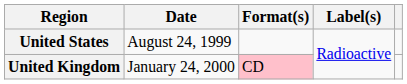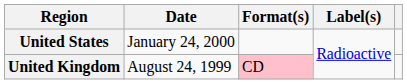 <table class="wikitable plainrowheaders">
 <tr>
 <th scope="col">Region</th>
 <th scope="col">Date</th>
 <th scope="col">Format(s)</th>
 <th scope="col">Label(s)</th>
 <th scope="col"></th>
 </tr>
 <tr>
 <th scope="row">United States</th>
-<td>August 24, 1999</td>
+<td>January 24, 2000</td>
 <td></td>
 <td rowspan="2"><a href='#'>Radioactive</a></td>
 <td></td>
 </tr>
 <tr>
 <th scope="row">United Kingdom</th>
-<td>January 24, 2000</td>
+<td>August 24, 1999</td>
 <td style="background: pink;">CD</td>
 <td></td>
 </tr>
 </table>
